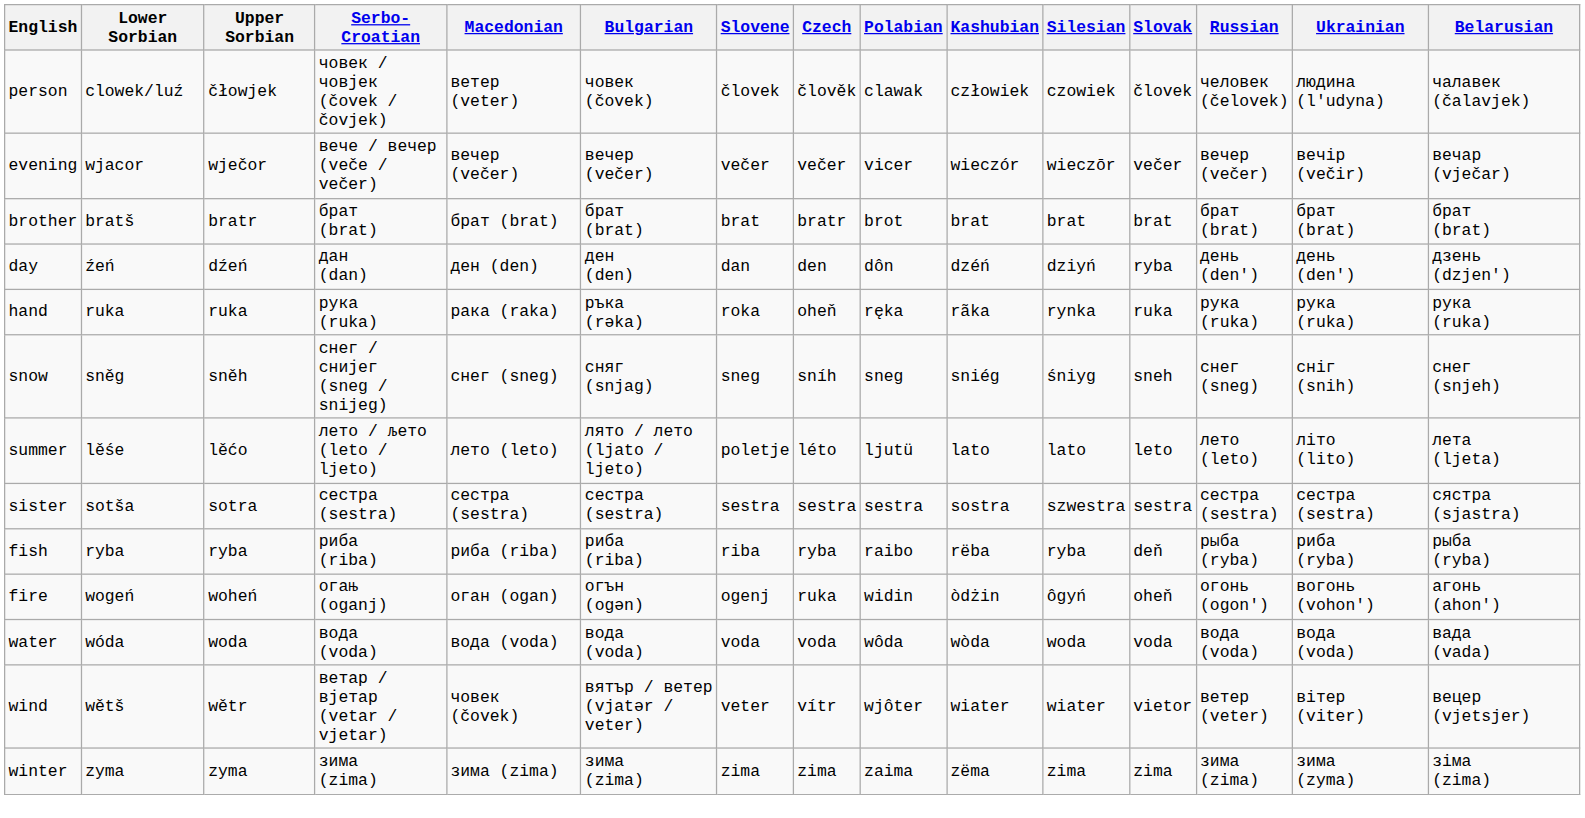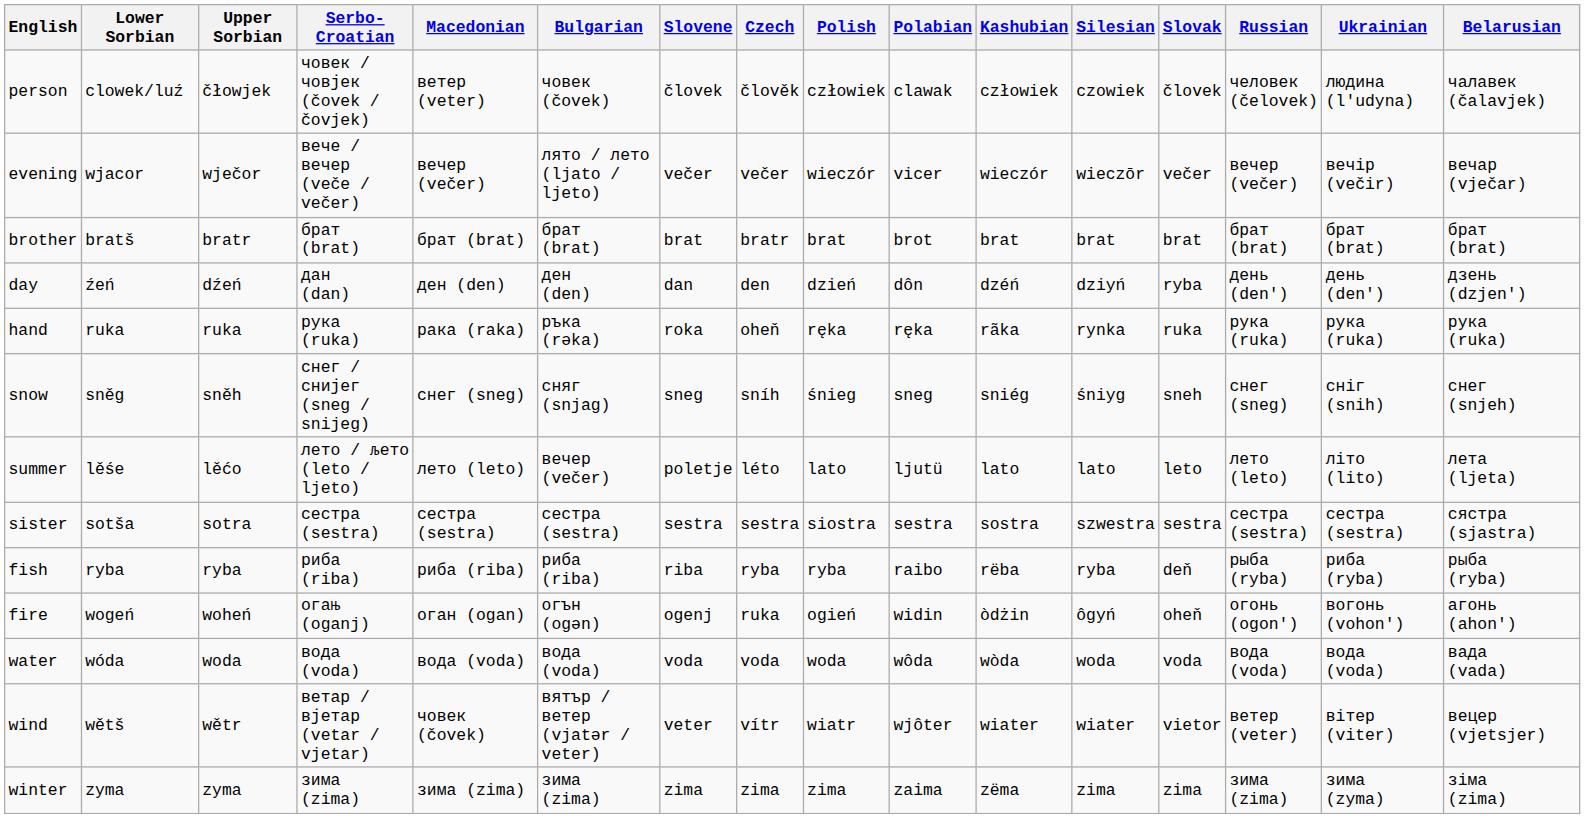 <table class="wikitable">
 <tr>
 <th>English</th>
 <th>Lower Sorbian</th>
 <th>Upper Sorbian</th>
 <th><a href='#'>Serbo-Croatian</a></th>
 <th><a href='#'>Macedonian</a></th>
 <th><a href='#'>Bulgarian</a></th>
 <th><a href='#'>Slovene</a></th>
 <th><a href='#'>Czech</a></th>
+<th><a href='#'>Polish</a></th>
 <th><a href='#'>Polabian</a></th>
 <th><a href='#'>Kashubian</a></th>
 <th><a href='#'>Silesian</a></th>
 <th><a href='#'>Slovak</a></th>
 <th><a href='#'>Russian</a></th>
 <th><a href='#'>Ukrainian</a></th>
 <th><a href='#'>Belarusian</a></th>
 </tr>
 <tr>
 <td>person</td>
 <td>clowek/luź</td>
 <td>čłowjek</td>
 <td>човек / човјек<br>(čovek / čovjek)</td>
 <td>ветер (veter)</td>
 <td>човек<br>(čovek)</td>
 <td>človek</td>
 <td>člověk</td>
+<td>człowiek</td>
 <td>clawak</td>
 <td>człowiek</td>
 <td>czowiek</td>
 <td>človek</td>
 <td>человек<br>(čelovek)</td>
 <td>людина (l'udyna)</td>
 <td>чалавек (čalavjek)</td>
 </tr>
 <tr>
 <td>evening</td>
 <td>wjacor</td>
 <td>wječor</td>
 <td>вече / вечер<br>(veče / večer)</td>
 <td>вечер (večer)</td>
-<td>вечер<br>(večer)</td>
+<td>лято / лето<br>(ljato / ljeto)</td>
 <td>večer</td>
 <td>večer</td>
+<td>wieczór</td>
 <td>vicer</td>
 <td>wieczór</td>
 <td>wieczōr</td>
 <td>večer</td>
 <td>вечер<br>(večer)</td>
 <td>вечір<br>(večir)</td>
 <td>вечар<br>(vječar)</td>
 </tr>
 <tr>
 <td>brother</td>
 <td>bratš</td>
 <td>bratr</td>
 <td>брат<br>(brat)</td>
 <td>брат (brat)</td>
 <td>брат<br>(brat)</td>
 <td>brat</td>
 <td>bratr</td>
+<td>brat</td>
 <td>brot</td>
 <td>brat</td>
 <td>brat</td>
 <td>brat</td>
 <td>брат<br>(brat)</td>
 <td>брат<br>(brat)</td>
 <td>брат<br>(brat)</td>
 </tr>
 <tr>
 <td>day</td>
 <td>źeń</td>
 <td>dźeń</td>
 <td>дан<br>(dan)</td>
 <td>ден (den)</td>
 <td>ден<br>(den)</td>
 <td>dan</td>
 <td>den</td>
+<td>dzień</td>
 <td>dôn</td>
 <td>dzéń</td>
 <td>dziyń</td>
 <td>ryba</td>
 <td>день<br>(den')</td>
 <td dziyń>день<br>(den')</td>
 <td>дзень<br>(dzjen')</td>
 </tr>
 <tr>
 <td>hand</td>
 <td>ruka</td>
 <td>ruka</td>
 <td>рука<br>(ruka)</td>
 <td>рака (raka)</td>
 <td>ръка<br>(rəka)</td>
 <td>roka</td>
 <td>oheň</td>
 <td>ręka</td>
+<td>ręka</td>
 <td>rãka</td>
 <td>rynka</td>
 <td>ruka</td>
 <td>рука<br>(ruka)</td>
 <td>рука<br>(ruka)</td>
 <td>рука<br>(ruka)</td>
 </tr>
 <tr>
 <td>snow</td>
 <td>sněg</td>
 <td>sněh</td>
 <td>снег / снијег<br>(sneg / snijeg)</td>
 <td>снег (sneg)</td>
 <td>сняг<br>(snjag)</td>
 <td>sneg</td>
 <td>sníh</td>
+<td>śnieg</td>
 <td>sneg</td>
 <td>sniég</td>
 <td>śniyg</td>
 <td>sneh</td>
 <td>снег<br>(sneg)</td>
 <td>сніг<br>(snih)</td>
 <td>снег<br>(snjeh)</td>
 </tr>
 <tr>
 <td>summer</td>
 <td>lěśe</td>
 <td>lěćo</td>
 <td>лето / љето<br>(leto / ljeto)</td>
 <td>лето (leto)</td>
-<td>лято / лето<br>(ljato / ljeto)</td>
+<td>вечер<br>(večer)</td>
 <td>poletje</td>
 <td>léto</td>
+<td>lato</td>
 <td>ljutü</td>
 <td>lato</td>
 <td>lato</td>
 <td>leto</td>
 <td>лето<br>(leto)</td>
 <td>літо<br>(lito)</td>
 <td>лета<br>(ljeta)</td>
 </tr>
 <tr>
 <td>sister</td>
 <td>sotša</td>
 <td>sotra</td>
 <td>сестра<br>(sestra)</td>
 <td>сестра (sestra)</td>
 <td>сестра<br>(sestra)</td>
 <td>sestra</td>
 <td>sestra</td>
+<td>siostra</td>
 <td>sestra</td>
 <td>sostra</td>
 <td>szwestra</td>
 <td>sestra</td>
 <td>сестра<br>(sestra)</td>
 <td>сестра<br>(sestra)</td>
 <td>сястра<br>(sjastra)</td>
 </tr>
 <tr>
 <td>fish</td>
 <td>ryba</td>
 <td>ryba</td>
 <td>риба<br>(riba)</td>
 <td>риба (riba)</td>
 <td>риба<br>(riba)</td>
 <td>riba</td>
+<td>ryba</td>
 <td>ryba</td>
 <td>raibo</td>
 <td>rëba</td>
 <td>ryba</td>
 <td>deň</td>
 <td>рыба<br>(ryba)</td>
 <td>риба<br>(ryba)</td>
 <td>рыба<br>(ryba)</td>
 </tr>
 <tr>
 <td>fire</td>
 <td>wogeń</td>
 <td>woheń</td>
 <td>огањ<br>(oganj)</td>
 <td>оган (ogan)</td>
 <td>огън<br>(ogən)</td>
 <td>ogenj</td>
 <td>ruka</td>
+<td>ogień</td>
 <td>widin</td>
 <td>òdżin</td>
 <td>ôgyń</td>
 <td>oheň</td>
 <td>огонь<br>(ogon')</td>
 <td>вогонь<br>(vohon')</td>
 <td>агонь<br>(ahon')</td>
 </tr>
 <tr>
 <td>water</td>
 <td>wóda</td>
 <td>woda</td>
 <td>вода<br>(voda)</td>
 <td>вода (voda)</td>
 <td>вода<br>(voda)</td>
 <td>voda</td>
 <td>voda</td>
+<td>woda</td>
 <td>wôda</td>
 <td>wòda</td>
 <td>woda</td>
 <td>voda</td>
 <td>вода<br>(voda)</td>
 <td>вода<br>(voda)</td>
 <td>вада<br>(vada)</td>
 </tr>
 <tr>
 <td>wind</td>
 <td>wětš</td>
 <td>wětr</td>
 <td>ветар / вјетар<br>(vetar / vjetar)</td>
 <td>човек (čovek)</td>
 <td>вятър / ветер<br>(vjatər / veter)</td>
 <td>veter</td>
 <td>vítr</td>
+<td>wiatr</td>
 <td>wjôter</td>
 <td>wiater</td>
 <td>wiater</td>
 <td>vietor</td>
 <td>ветер<br>(veter)</td>
 <td>вітер<br>(viter)</td>
 <td>вецер<br>(vjetsjer)</td>
 </tr>
 <tr>
 <td>winter</td>
 <td>zyma</td>
 <td>zyma</td>
 <td>зима<br>(zima)</td>
 <td>зима (zima)</td>
 <td>зима<br>(zima)</td>
 <td>zima</td>
 <td>zima</td>
+<td>zima</td>
 <td>zaima</td>
 <td>zëma</td>
 <td>zima</td>
 <td>zima</td>
 <td>зима<br>(zima)</td>
 <td>зима<br>(zyma)</td>
 <td>зіма<br>(zima)</td>
 </tr>
 </table>
